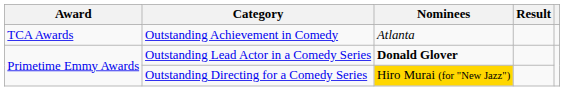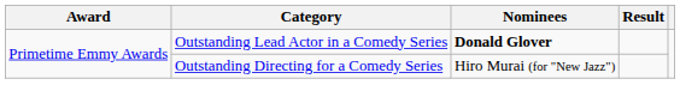 <table class="wikitable sortable">
 <tr>
 <th>Award</th>
 <th>Category</th>
 <th>Nominees</th>
 <th>Result</th>
 <th></th>
-</tr>
-<tr>
-<td><a href='#'>TCA Awards</a></td>
-<td><a href='#'>Outstanding Achievement in Comedy</a></td>
-<td><em>Atlanta</em></td>
-<td></td>
-<td style="text-align:center;"></td>
 </tr>
 <tr>
 <td rowspan="2"><a href='#'>Primetime Emmy Awards</a></td>
 <td><a href='#'>Outstanding Lead Actor in a Comedy Series</a></td>
 <td><strong>Donald Glover</strong></td>
 <td></td>
 <td rowspan="2" style="text-align:center;"></td>
 </tr>
 <tr>
 <td><a href='#'>Outstanding Directing for a Comedy Series</a></td>
-<td style="background: gold;">Hiro Murai <small>(for "New Jazz")</small></td>
+<td>Hiro Murai <small>(for "New Jazz")</small></td>
 <td></td>
 </tr>
 </table>
